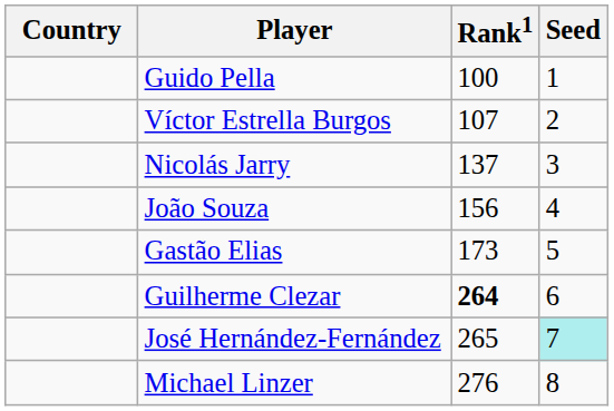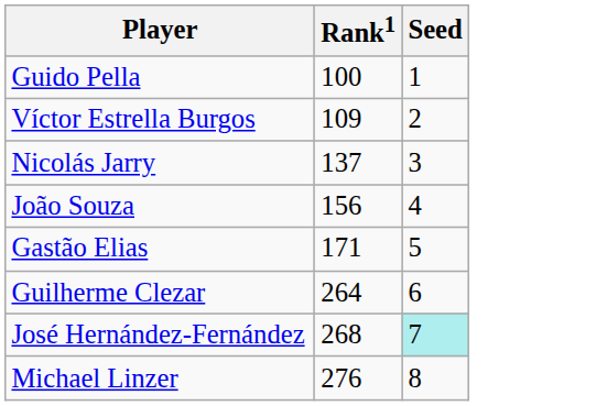 <table class="sortable wikitable">
 <tr>
-<th width="70">Country</th>
 <th width="175">Player</th>
 <th>Rank<sup>1</sup></th>
 <th>Seed</th>
 </tr>
 <tr>
-<td></td>
 <td><a href='#'>Guido Pella</a></td>
 <td>100</td>
 <td>1</td>
 </tr>
 <tr>
-<td></td>
 <td><a href='#'>Víctor Estrella Burgos</a></td>
-<td>107</td>
+<td>109</td>
 <td>2</td>
 </tr>
 <tr>
-<td></td>
 <td><a href='#'>Nicolás Jarry</a></td>
 <td>137</td>
 <td>3</td>
 </tr>
 <tr>
-<td></td>
 <td><a href='#'>João Souza</a></td>
 <td>156</td>
 <td>4</td>
 </tr>
 <tr>
-<td></td>
 <td><a href='#'>Gastão Elias</a></td>
-<td>173</td>
+<td>171</td>
 <td>5</td>
 </tr>
 <tr>
-<td></td>
 <td><a href='#'>Guilherme Clezar</a></td>
-<td><strong>264</strong></td>
+<td>264</td>
 <td>6</td>
 </tr>
 <tr>
-<td></td>
 <td><a href='#'>José Hernández-Fernández</a></td>
-<td>265</td>
+<td>268</td>
 <td style="background: paleturquoise;">7</td>
 </tr>
 <tr>
-<td></td>
 <td><a href='#'>Michael Linzer</a></td>
 <td>276</td>
 <td>8</td>
 </tr>
 </table>
